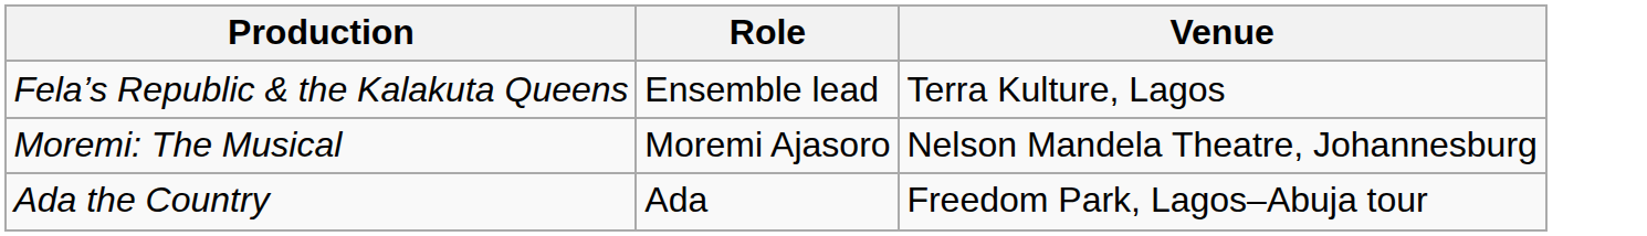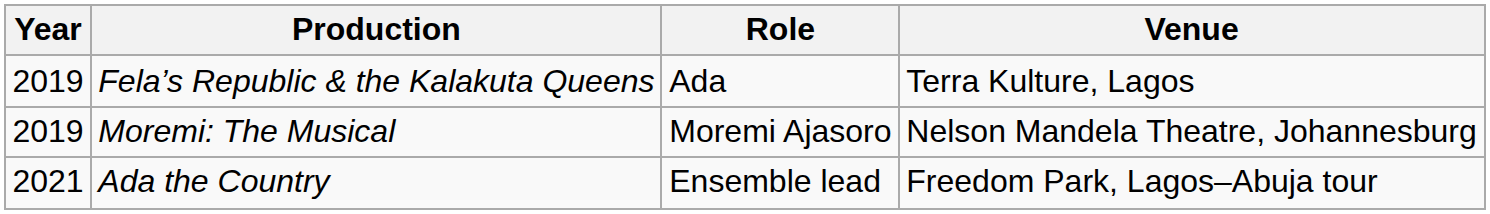 <table class="wikitable">
 <tr>
+<th>Year</th>
 <th>Production</th>
 <th>Role</th>
 <th>Venue</th>
 </tr>
 <tr>
+<td>2019</td>
 <td><em>Fela’s Republic & the Kalakuta Queens</em></td>
-<td>Ensemble lead</td>
+<td>Ada</td>
 <td>Terra Kulture, Lagos</td>
 </tr>
 <tr>
+<td>2019</td>
 <td><em>Moremi: The Musical</em></td>
 <td>Moremi Ajasoro</td>
 <td>Nelson Mandela Theatre, Johannesburg</td>
 </tr>
 <tr>
+<td>2021</td>
 <td><em>Ada the Country</em></td>
-<td>Ada</td>
+<td>Ensemble lead</td>
 <td>Freedom Park, Lagos–Abuja tour</td>
 </tr>
 </table>
